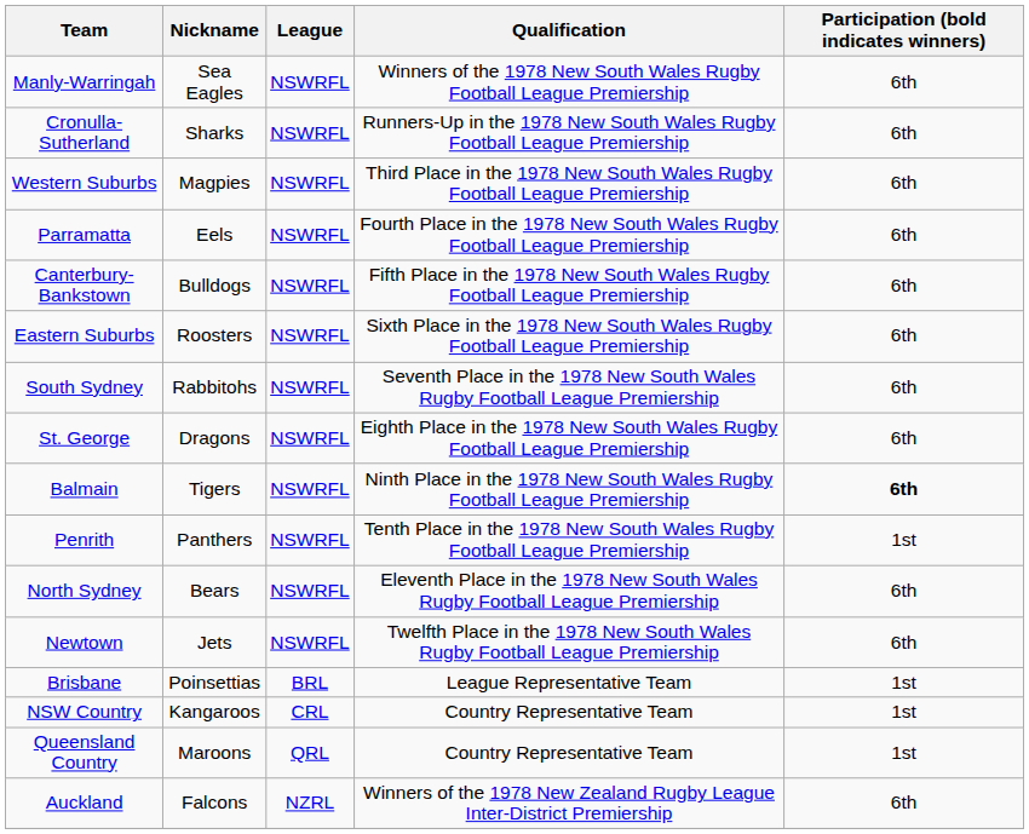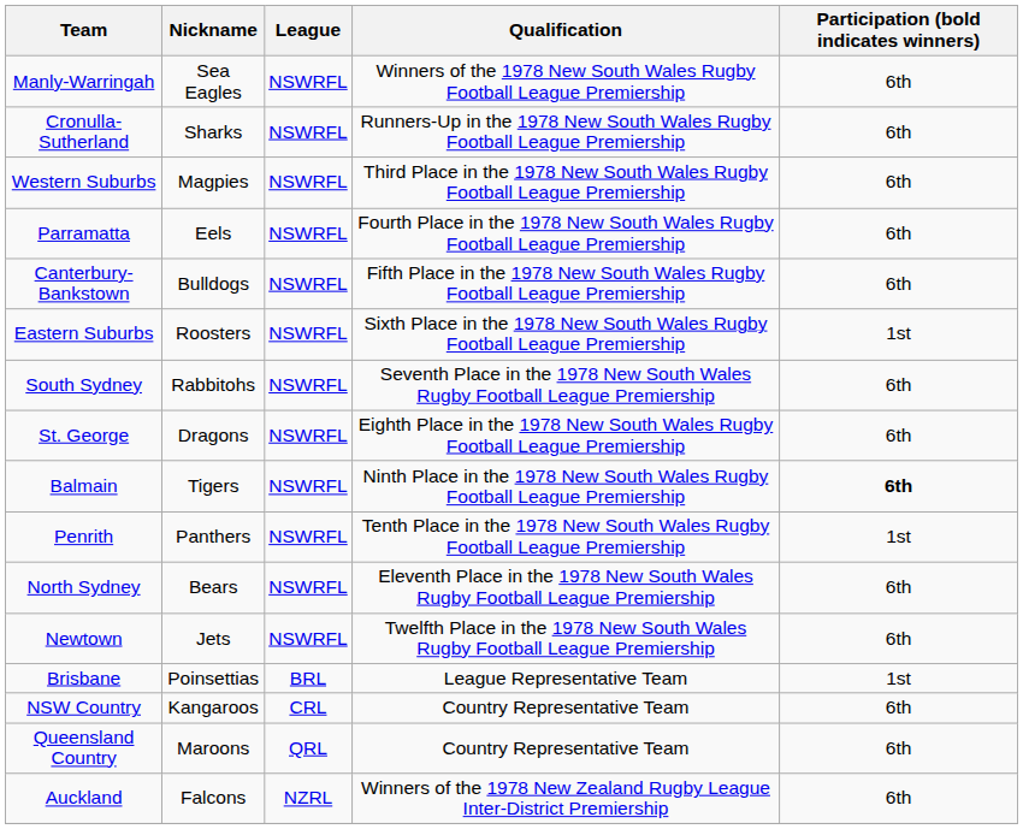 <table class="wikitable" style="text-align:center">
 <tr>
 <th>Team</th>
 <th>Nickname</th>
 <th>League</th>
 <th>Qualification</th>
 <th>Participation (bold indicates winners)</th>
 </tr>
 <tr>
 <td><a href='#'>Manly-Warringah</a></td>
 <td>Sea Eagles</td>
 <td><a href='#'>NSWRFL</a></td>
 <td>Winners of the <a href='#'>1978 New South Wales Rugby Football League Premiership</a></td>
 <td>6th </td>
 </tr>
 <tr>
 <td><a href='#'>Cronulla-Sutherland</a></td>
 <td>Sharks</td>
 <td><a href='#'>NSWRFL</a></td>
 <td>Runners-Up in the <a href='#'>1978 New South Wales Rugby Football League Premiership</a></td>
 <td>6th </td>
 </tr>
 <tr>
 <td><a href='#'>Western Suburbs</a></td>
 <td>Magpies</td>
 <td><a href='#'>NSWRFL</a></td>
 <td>Third Place in the <a href='#'>1978 New South Wales Rugby Football League Premiership</a></td>
 <td>6th </td>
 </tr>
 <tr>
 <td><a href='#'>Parramatta</a></td>
 <td>Eels</td>
 <td><a href='#'>NSWRFL</a></td>
 <td>Fourth Place in the <a href='#'>1978 New South Wales Rugby Football League Premiership</a></td>
 <td>6th </td>
 </tr>
 <tr>
 <td><a href='#'>Canterbury-Bankstown</a></td>
 <td>Bulldogs</td>
 <td><a href='#'>NSWRFL</a></td>
 <td>Fifth Place in the <a href='#'>1978 New South Wales Rugby Football League Premiership</a></td>
 <td>6th </td>
 </tr>
 <tr>
 <td><a href='#'>Eastern Suburbs</a></td>
 <td>Roosters</td>
 <td><a href='#'>NSWRFL</a></td>
 <td>Sixth Place in the <a href='#'>1978 New South Wales Rugby Football League Premiership</a></td>
-<td>6th </td>
+<td>1st</td>
 </tr>
 <tr>
 <td><a href='#'>South Sydney</a></td>
 <td>Rabbitohs</td>
 <td><a href='#'>NSWRFL</a></td>
 <td>Seventh Place in the <a href='#'>1978 New South Wales Rugby Football League Premiership</a></td>
 <td>6th </td>
 </tr>
 <tr>
 <td><a href='#'>St. George</a></td>
 <td>Dragons</td>
 <td><a href='#'>NSWRFL</a></td>
 <td>Eighth Place in the <a href='#'>1978 New South Wales Rugby Football League Premiership</a></td>
 <td>6th </td>
 </tr>
 <tr>
 <td><a href='#'>Balmain</a></td>
 <td>Tigers</td>
 <td><a href='#'>NSWRFL</a></td>
 <td>Ninth Place in the <a href='#'>1978 New South Wales Rugby Football League Premiership</a></td>
 <td><strong>6th </strong></td>
 </tr>
 <tr>
 <td><a href='#'>Penrith</a></td>
 <td>Panthers</td>
 <td><a href='#'>NSWRFL</a></td>
 <td>Tenth Place in the <a href='#'>1978 New South Wales Rugby Football League Premiership</a></td>
 <td>1st</td>
 </tr>
 <tr>
 <td><a href='#'>North Sydney</a></td>
 <td>Bears</td>
 <td><a href='#'>NSWRFL</a></td>
 <td>Eleventh Place in the <a href='#'>1978 New South Wales Rugby Football League Premiership</a></td>
 <td>6th </td>
 </tr>
 <tr>
 <td><a href='#'>Newtown</a></td>
 <td>Jets</td>
 <td><a href='#'>NSWRFL</a></td>
 <td>Twelfth Place in the <a href='#'>1978 New South Wales Rugby Football League Premiership</a></td>
 <td>6th </td>
 </tr>
 <tr>
 <td><a href='#'>Brisbane</a></td>
 <td>Poinsettias</td>
 <td><a href='#'>BRL</a></td>
 <td>League Representative Team</td>
 <td>1st</td>
 </tr>
 <tr>
 <td><a href='#'>NSW Country</a></td>
 <td>Kangaroos</td>
 <td><a href='#'>CRL</a></td>
 <td>Country Representative Team</td>
-<td>1st</td>
+<td>6th </td>
 </tr>
 <tr>
 <td><a href='#'>Queensland Country</a></td>
 <td>Maroons</td>
 <td><a href='#'>QRL</a></td>
 <td>Country Representative Team</td>
-<td>1st</td>
+<td>6th </td>
 </tr>
 <tr>
 <td><a href='#'>Auckland</a></td>
 <td>Falcons</td>
 <td><a href='#'>NZRL</a></td>
 <td>Winners of the <a href='#'>1978 New Zealand Rugby League Inter-District Premiership</a></td>
 <td>6th </td>
 </tr>
 <tr>
 </tr>
 </table>
